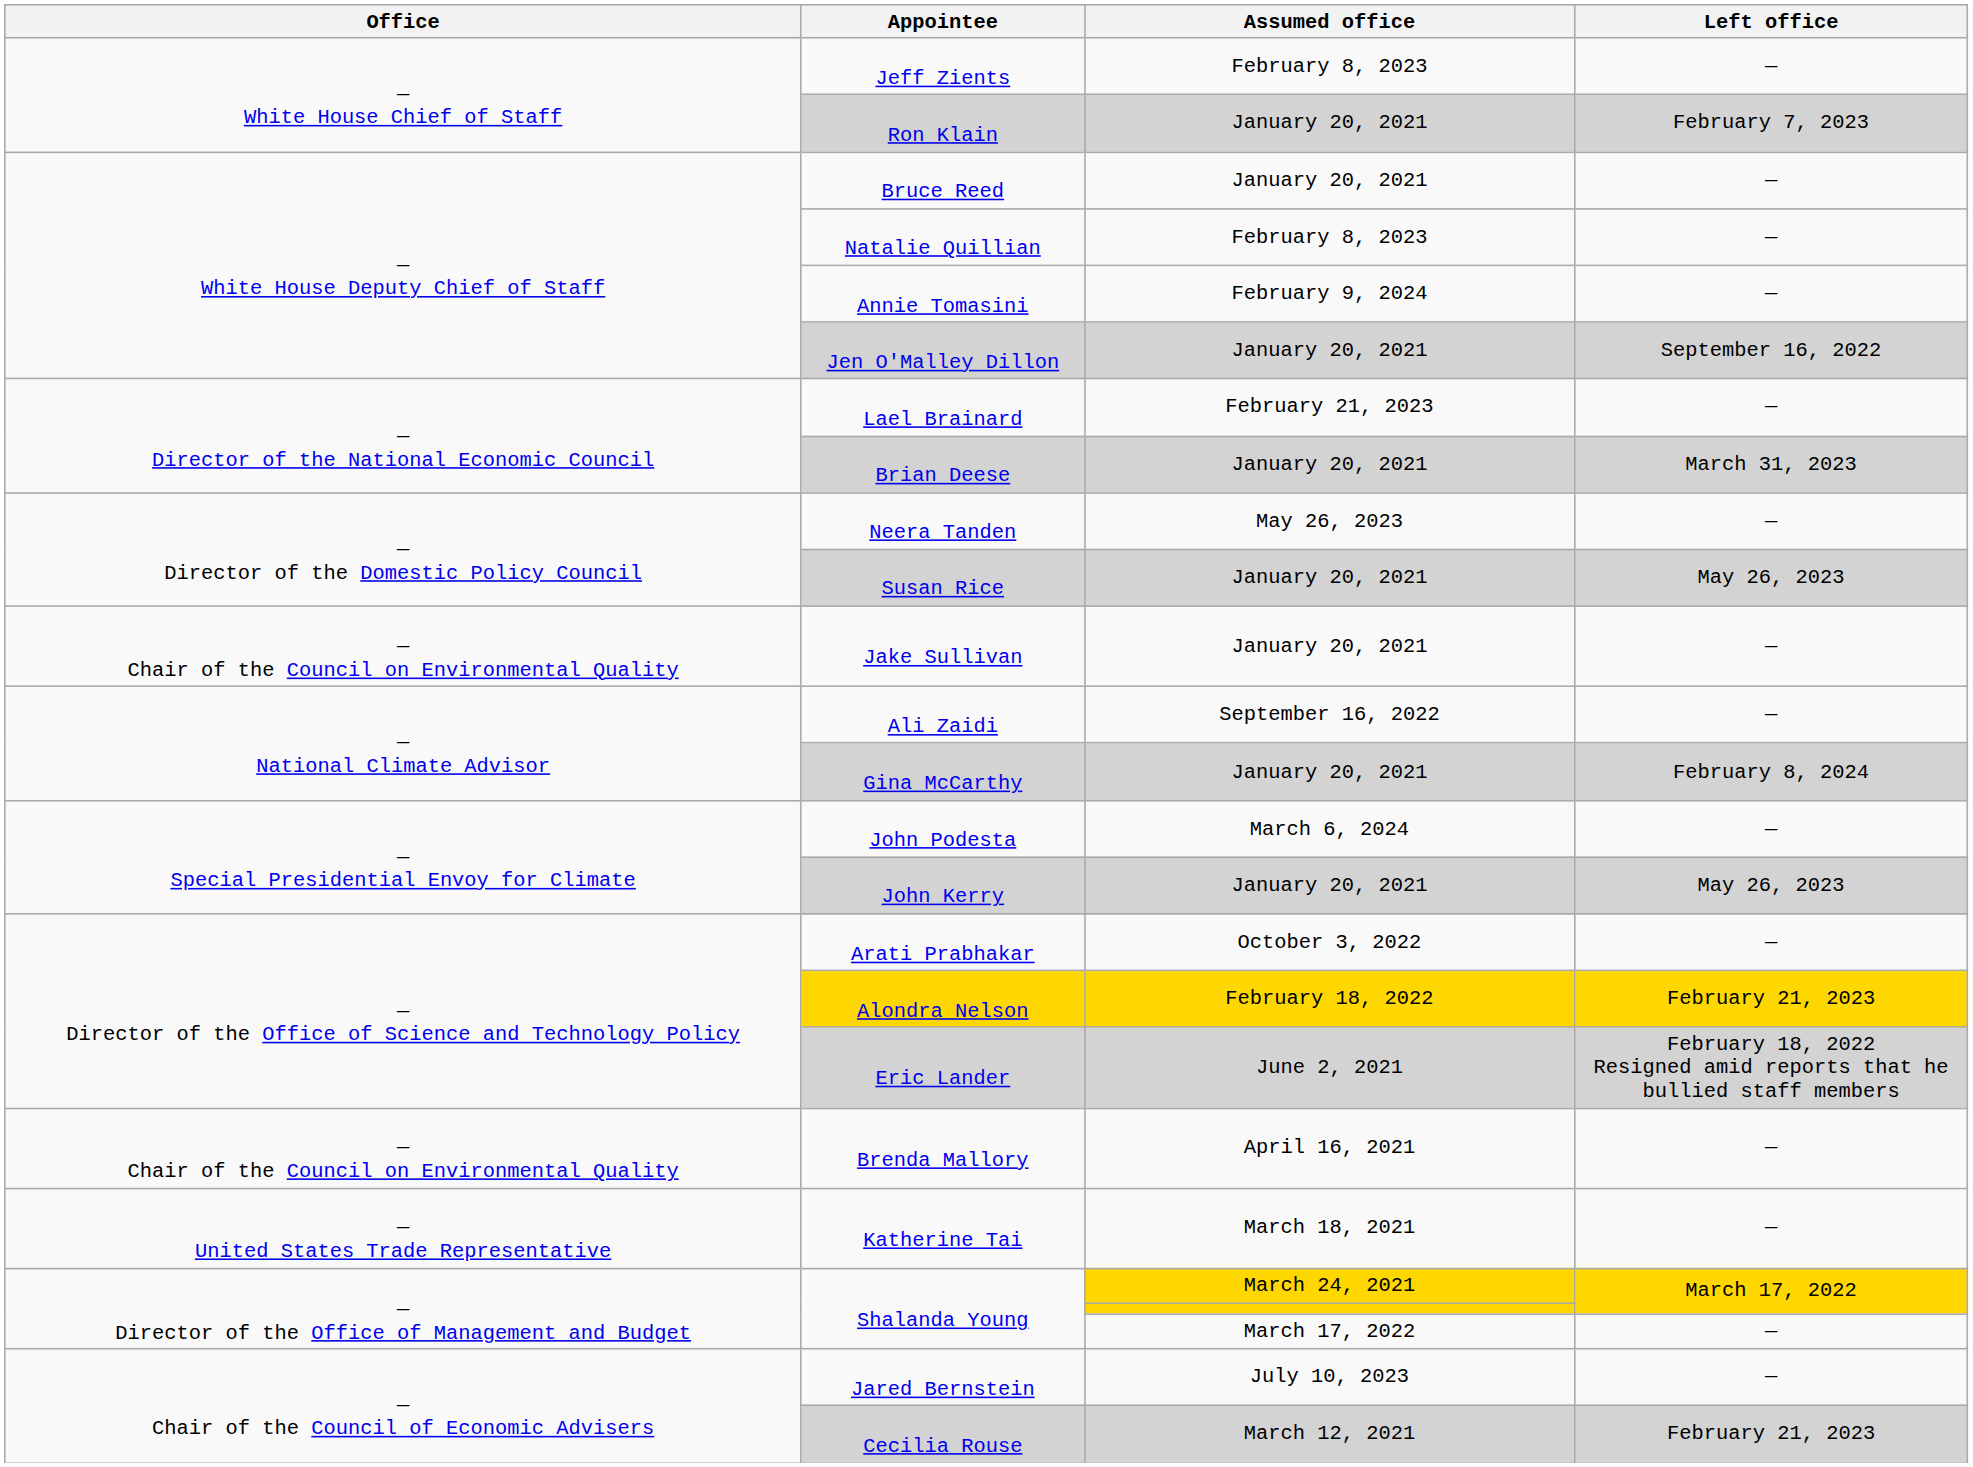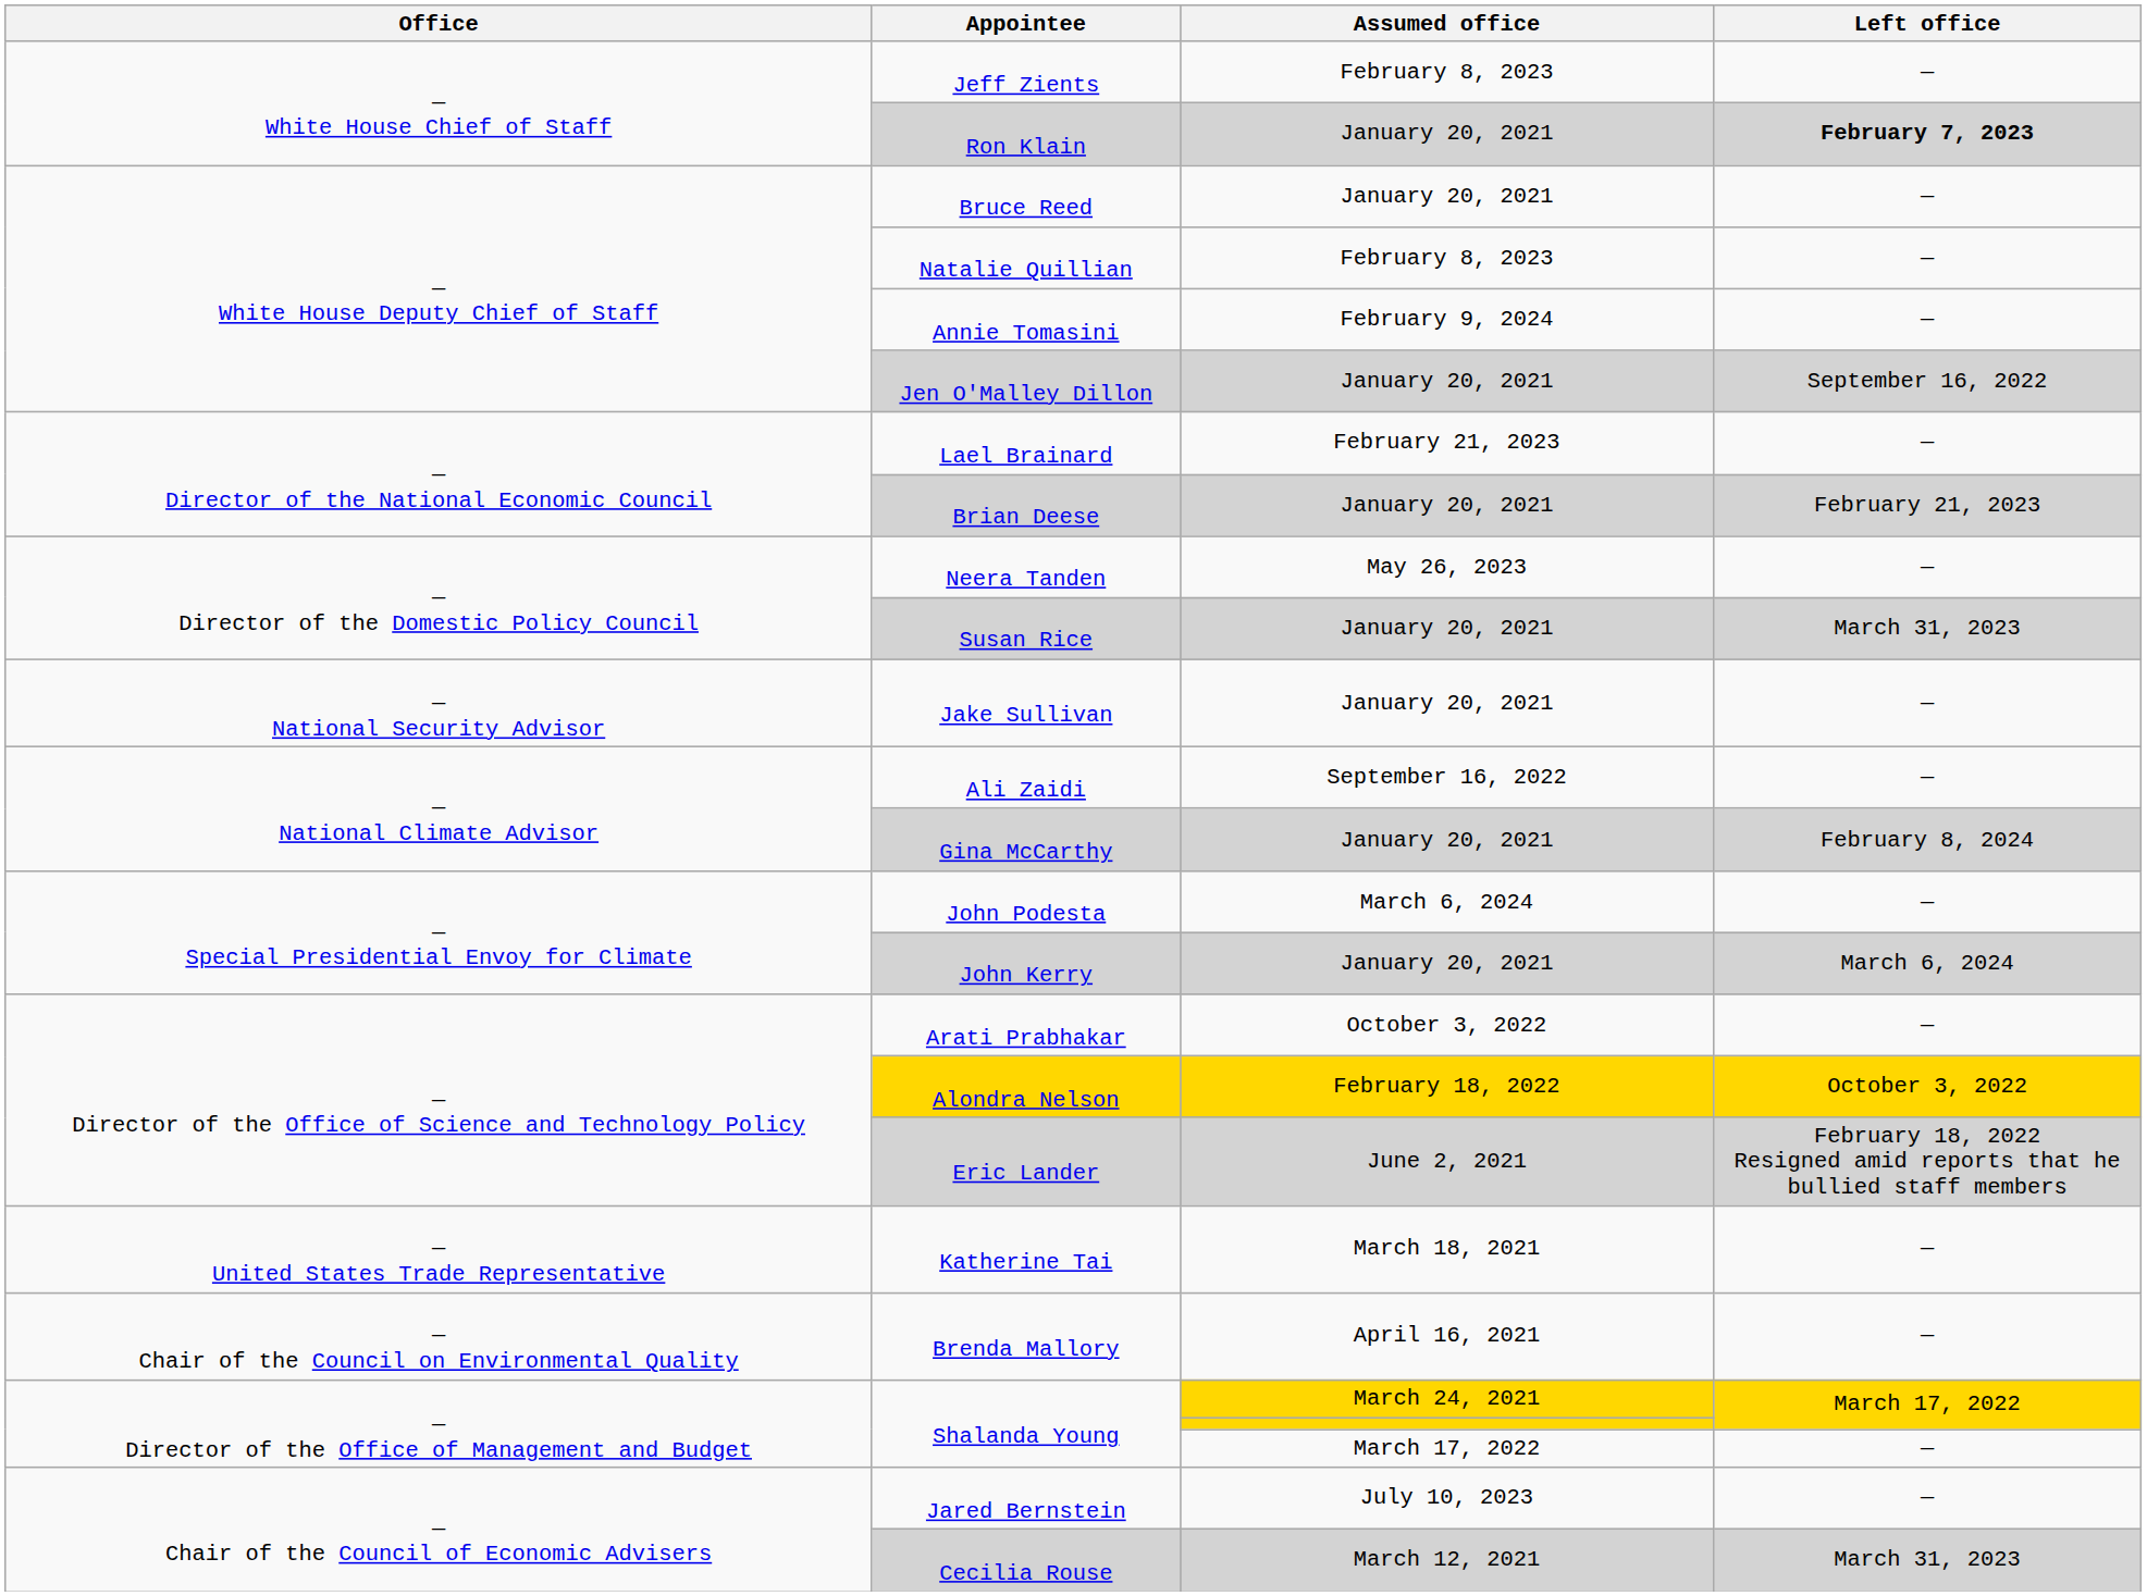 <table class="wikitable sortable" style="text-align:center">
 <tr>
 <th>Office</th>
 <th>Appointee</th>
 <th style="width:25%;" data-sort-type="date">Assumed office</th>
 <th style="width:20%;" data-sort-type="date">Left office</th>
 </tr>
 <tr>
 <td rowspan=2><br>—<br><a href='#'>White House Chief of Staff</a></td>
 <td><br><a href='#'>Jeff Zients</a></td>
 <td>February 8, 2023</td>
 <td>—</td>
 </tr>
 <tr style="background:lightgray;">
 <td><br><a href='#'>Ron Klain</a></td>
 <td>January 20, 2021</td>
-<td>February 7, 2023</td>
+<td><strong>February 7, 2023</strong></td>
 </tr>
 <tr>
 <td rowspan=4><br>—<br><a href='#'>White House Deputy Chief of Staff</a></td>
 <td><br><a href='#'>Bruce Reed</a></td>
 <td>January 20, 2021</td>
 <td>—</td>
 </tr>
 <tr>
 <td><br><a href='#'>Natalie Quillian</a></td>
 <td>February 8, 2023</td>
 <td>—</td>
 </tr>
 <tr>
 <td><br><a href='#'>Annie Tomasini</a></td>
 <td>February 9, 2024</td>
 <td>—</td>
 </tr>
 <tr style="background:lightgray;">
 <td><br><a href='#'>Jen O'Malley Dillon</a></td>
 <td>January 20, 2021</td>
 <td>September 16, 2022</td>
 </tr>
 <tr>
 <td rowspan=2><br>—<br><a href='#'>Director of the National Economic Council</a></td>
 <td><br><a href='#'>Lael Brainard</a></td>
 <td>February 21, 2023</td>
 <td>—</td>
 </tr>
 <tr style="background:lightgray;">
 <td><br><a href='#'>Brian Deese</a></td>
 <td>January 20, 2021</td>
-<td>March 31, 2023</td>
+<td>February 21, 2023</td>
 </tr>
 <tr>
 <td rowspan=2><br>—<br>Director of the <a href='#'>Domestic Policy Council</a></td>
 <td><br><a href='#'>Neera Tanden</a></td>
 <td>May 26, 2023</td>
 <td>—</td>
 </tr>
 <tr style="background:lightgray;">
 <td><br><a href='#'>Susan Rice</a></td>
 <td>January 20, 2021</td>
-<td>May 26, 2023</td>
+<td>March 31, 2023</td>
 </tr>
 <tr>
-<td><br>—<br>Chair of the <a href='#'>Council on Environmental Quality</a></td>
+<td><br>—<br><a href='#'>National Security Advisor</a></td>
 <td><br><a href='#'>Jake Sullivan</a></td>
 <td>January 20, 2021</td>
 <td>—</td>
 </tr>
 <tr>
 <td rowspan=2><br>—<br><a href='#'>National Climate Advisor</a></td>
 <td><br><a href='#'>Ali Zaidi</a></td>
 <td>September 16, 2022</td>
 <td>—</td>
 </tr>
 <tr style="background:lightgray;">
 <td><br><a href='#'>Gina McCarthy</a></td>
 <td>January 20, 2021</td>
 <td>February 8, 2024</td>
 </tr>
 <tr>
 <td rowspan=2><br>—<br><a href='#'>Special Presidential Envoy for Climate</a></td>
 <td><br><a href='#'>John Podesta</a></td>
 <td>March 6, 2024</td>
 <td>—</td>
 </tr>
 <tr style="background:lightgray;">
 <td><br><a href='#'>John Kerry</a></td>
 <td>January 20, 2021</td>
-<td>May 26, 2023</td>
+<td>March 6, 2024</td>
 </tr>
 <tr>
 <td rowspan=3><br>—<br>Director of the <a href='#'>Office of Science and Technology Policy</a></td>
 <td><br><a href='#'>Arati Prabhakar</a></td>
 <td>October 3, 2022<br></td>
 <td>—</td>
 </tr>
 <tr style="background:gold;">
 <td><br><a href='#'>Alondra Nelson</a></td>
 <td>February 18, 2022</td>
-<td>February 21, 2023</td>
+<td>October 3, 2022</td>
 </tr>
 <tr style="background:lightgray;">
 <td><br><a href='#'>Eric Lander</a></td>
 <td>June 2, 2021<br></td>
 <td>February 18, 2022<br>Resigned amid reports that he bullied staff members</td>
 </tr>
 <tr>
+<td><br>—<br><a href='#'>United States Trade Representative</a></td>
+<td><br><a href='#'>Katherine Tai</a></td>
+<td>March 18, 2021<br></td>
+<td>—</td>
+</tr>
+<tr>
 <td><br>—<br>Chair of the <a href='#'>Council on Environmental Quality</a></td>
 <td><br><a href='#'>Brenda Mallory</a></td>
 <td>April 16, 2021<br></td>
-<td>—</td>
-</tr>
-<tr>
-<td><br>—<br><a href='#'>United States Trade Representative</a></td>
-<td><br><a href='#'>Katherine Tai</a></td>
-<td>March 18, 2021<br></td>
 <td>—</td>
 </tr>
 <tr>
 <td rowspan=3><br>—<br>Director of the <a href='#'>Office of Management and Budget</a></td>
 <td rowspan=3><br><a href='#'>Shalanda Young</a></td>
 <td style="background:gold;">March 24, 2021<br></td>
 <td rowspan=2 style="background:gold;">March 17, 2022</td>
 </tr>
 <tr style="background:gold;">
 <td></td>
 </tr>
 <tr>
 <td>March 17, 2022<br></td>
 <td>—</td>
 </tr>
 <tr>
 <td rowspan=2><br>—<br>Chair of the <a href='#'>Council of Economic Advisers</a></td>
 <td><br><a href='#'>Jared Bernstein</a></td>
 <td>July 10, 2023<br></td>
 <td>—</td>
 </tr>
 <tr style="background:lightgray;">
 <td><br><a href='#'>Cecilia Rouse</a></td>
 <td>March 12, 2021<br></td>
-<td>February 21, 2023</td>
+<td>March 31, 2023</td>
 </tr>
 </table>
